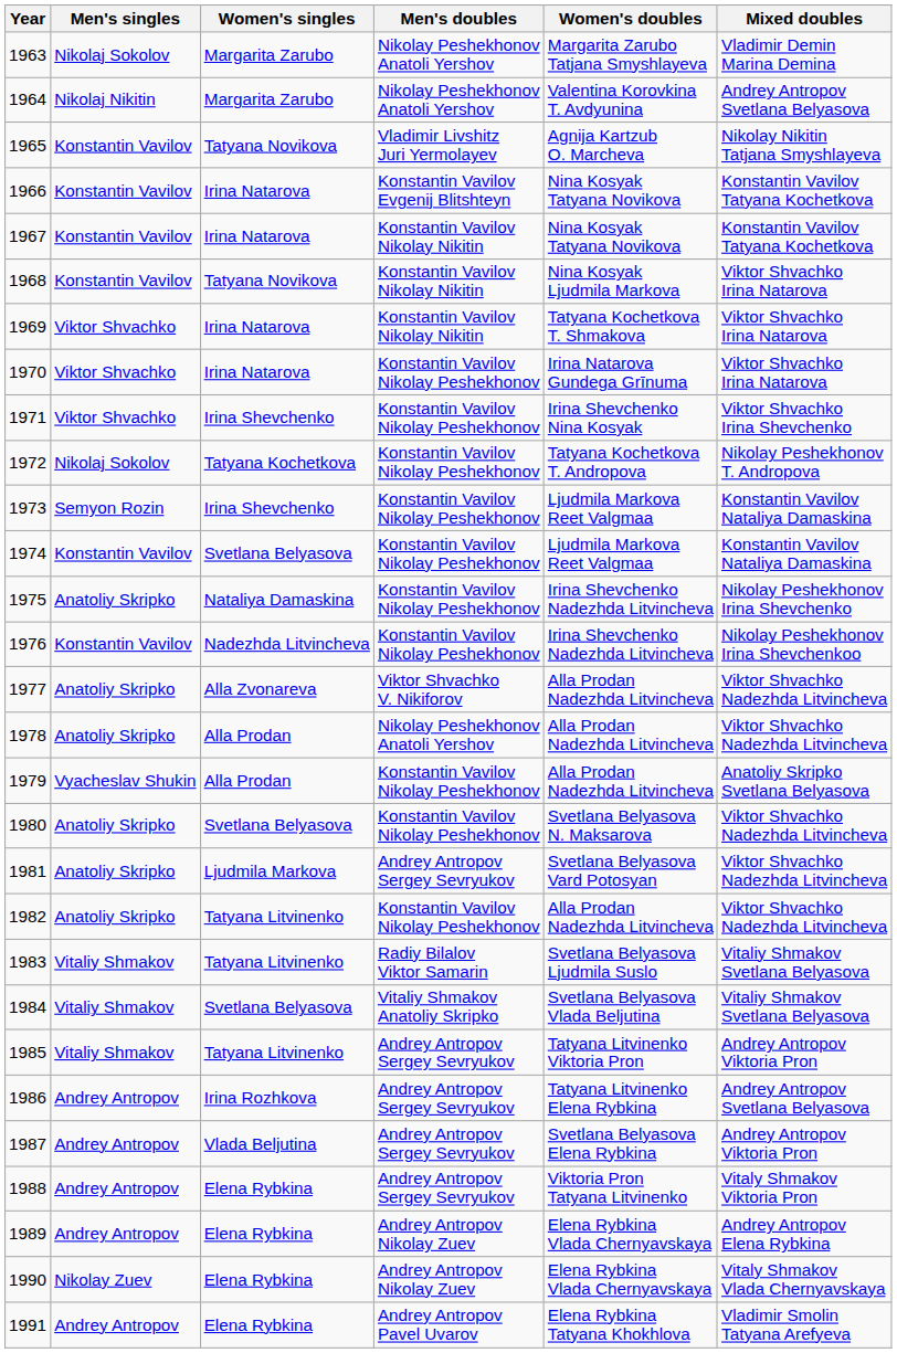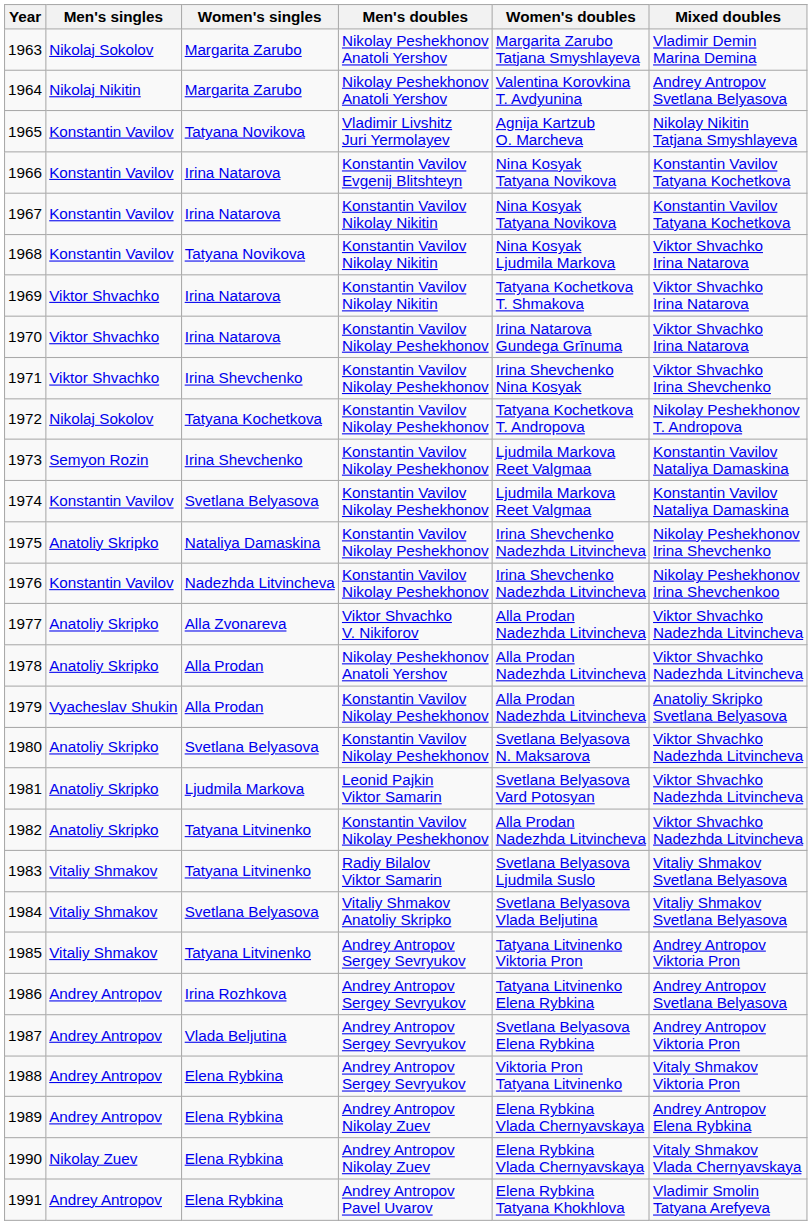 <table class=wikitable style="font-size:90%;">
 <tr>
 <th>Year</th>
 <th>Men's singles</th>
 <th>Women's singles</th>
 <th>Men's doubles</th>
 <th>Women's doubles</th>
 <th>Mixed doubles</th>
 </tr>
 <tr>
 <td>1963</td>
 <td><a href='#'>Nikolaj Sokolov</a></td>
 <td><a href='#'>Margarita Zarubo</a></td>
 <td><a href='#'>Nikolay Peshekhonov</a><br><a href='#'>Anatoli Yershov</a></td>
 <td><a href='#'>Margarita Zarubo</a><br><a href='#'>Tatjana Smyshlayeva</a></td>
 <td><a href='#'>Vladimir Demin</a><br><a href='#'>Marina Demina</a></td>
 </tr>
 <tr>
 <td>1964</td>
 <td><a href='#'>Nikolaj Nikitin</a></td>
 <td><a href='#'>Margarita Zarubo</a></td>
 <td><a href='#'>Nikolay Peshekhonov</a><br><a href='#'>Anatoli Yershov</a></td>
 <td><a href='#'>Valentina Korovkina</a><br><a href='#'>T. Avdyunina</a></td>
 <td><a href='#'>Andrey Antropov</a><br><a href='#'>Svetlana Belyasova</a></td>
 </tr>
 <tr>
 <td>1965</td>
 <td><a href='#'>Konstantin Vavilov</a></td>
 <td><a href='#'>Tatyana Novikova</a></td>
 <td><a href='#'>Vladimir Livshitz</a><br><a href='#'>Juri Yermolayev</a></td>
 <td><a href='#'>Agnija Kartzub</a><br><a href='#'>O. Marcheva</a></td>
 <td><a href='#'>Nikolay Nikitin</a><br><a href='#'>Tatjana Smyshlayeva</a></td>
 </tr>
 <tr>
 <td>1966</td>
 <td><a href='#'>Konstantin Vavilov</a></td>
 <td><a href='#'>Irina Natarova</a></td>
 <td><a href='#'>Konstantin Vavilov</a><br><a href='#'>Evgenij Blitshteyn</a></td>
 <td><a href='#'>Nina Kosyak</a><br><a href='#'>Tatyana Novikova</a></td>
 <td><a href='#'>Konstantin Vavilov</a><br><a href='#'>Tatyana Kochetkova</a></td>
 </tr>
 <tr>
 <td>1967</td>
 <td><a href='#'>Konstantin Vavilov</a></td>
 <td><a href='#'>Irina Natarova</a></td>
 <td><a href='#'>Konstantin Vavilov</a><br><a href='#'>Nikolay Nikitin</a></td>
 <td><a href='#'>Nina Kosyak</a><br><a href='#'>Tatyana Novikova</a></td>
 <td><a href='#'>Konstantin Vavilov</a><br><a href='#'>Tatyana Kochetkova</a></td>
 </tr>
 <tr>
 <td>1968</td>
 <td><a href='#'>Konstantin Vavilov</a></td>
 <td><a href='#'>Tatyana Novikova</a></td>
 <td><a href='#'>Konstantin Vavilov</a><br><a href='#'>Nikolay Nikitin</a></td>
 <td><a href='#'>Nina Kosyak</a><br><a href='#'>Ljudmila Markova</a></td>
 <td><a href='#'>Viktor Shvachko</a><br><a href='#'>Irina Natarova</a></td>
 </tr>
 <tr>
 <td>1969</td>
 <td><a href='#'>Viktor Shvachko</a></td>
 <td><a href='#'>Irina Natarova</a></td>
 <td><a href='#'>Konstantin Vavilov</a><br><a href='#'>Nikolay Nikitin</a></td>
 <td><a href='#'>Tatyana Kochetkova</a><br><a href='#'>T. Shmakova</a></td>
 <td><a href='#'>Viktor Shvachko</a><br><a href='#'>Irina Natarova</a></td>
 </tr>
 <tr>
 <td>1970</td>
 <td><a href='#'>Viktor Shvachko</a></td>
 <td><a href='#'>Irina Natarova</a></td>
 <td><a href='#'>Konstantin Vavilov</a><br><a href='#'>Nikolay Peshekhonov</a></td>
 <td><a href='#'>Irina Natarova</a><br><a href='#'>Gundega Grīnuma</a></td>
 <td><a href='#'>Viktor Shvachko</a><br><a href='#'>Irina Natarova</a></td>
 </tr>
 <tr>
 <td>1971</td>
 <td><a href='#'>Viktor Shvachko</a></td>
 <td><a href='#'>Irina Shevchenko</a></td>
 <td><a href='#'>Konstantin Vavilov</a><br><a href='#'>Nikolay Peshekhonov</a></td>
 <td><a href='#'>Irina Shevchenko</a><br><a href='#'>Nina Kosyak</a></td>
 <td><a href='#'>Viktor Shvachko</a><br><a href='#'>Irina Shevchenko</a></td>
 </tr>
 <tr>
 <td>1972</td>
 <td><a href='#'>Nikolaj Sokolov</a></td>
 <td><a href='#'>Tatyana Kochetkova</a></td>
 <td><a href='#'>Konstantin Vavilov</a><br><a href='#'>Nikolay Peshekhonov</a></td>
 <td><a href='#'>Tatyana Kochetkova</a><br><a href='#'>T. Andropova</a></td>
 <td><a href='#'>Nikolay Peshekhonov</a><br><a href='#'>T. Andropova</a></td>
 </tr>
 <tr>
 <td>1973</td>
 <td><a href='#'>Semyon Rozin</a></td>
 <td><a href='#'>Irina Shevchenko</a></td>
 <td><a href='#'>Konstantin Vavilov</a><br><a href='#'>Nikolay Peshekhonov</a></td>
 <td><a href='#'>Ljudmila Markova</a><br><a href='#'>Reet Valgmaa</a></td>
 <td><a href='#'>Konstantin Vavilov</a><br><a href='#'>Nataliya Damaskina</a></td>
 </tr>
 <tr>
 <td>1974</td>
 <td><a href='#'>Konstantin Vavilov</a></td>
 <td><a href='#'>Svetlana Belyasova</a></td>
 <td><a href='#'>Konstantin Vavilov</a><br><a href='#'>Nikolay Peshekhonov</a></td>
 <td><a href='#'>Ljudmila Markova</a><br><a href='#'>Reet Valgmaa</a></td>
 <td><a href='#'>Konstantin Vavilov</a><br><a href='#'>Nataliya Damaskina</a></td>
 </tr>
 <tr>
 <td>1975</td>
 <td><a href='#'>Anatoliy Skripko</a></td>
 <td><a href='#'>Nataliya Damaskina</a></td>
 <td><a href='#'>Konstantin Vavilov</a><br><a href='#'>Nikolay Peshekhonov</a></td>
 <td><a href='#'>Irina Shevchenko</a><br><a href='#'>Nadezhda Litvincheva</a></td>
 <td><a href='#'>Nikolay Peshekhonov</a><br><a href='#'>Irina Shevchenko</a></td>
 </tr>
 <tr>
 <td>1976</td>
 <td><a href='#'>Konstantin Vavilov</a></td>
 <td><a href='#'>Nadezhda Litvincheva</a></td>
 <td><a href='#'>Konstantin Vavilov</a><br><a href='#'>Nikolay Peshekhonov</a></td>
 <td><a href='#'>Irina Shevchenko</a><br><a href='#'>Nadezhda Litvincheva</a></td>
 <td><a href='#'>Nikolay Peshekhonov</a><br><a href='#'>Irina Shevchenkoo</a></td>
 </tr>
 <tr>
 <td>1977</td>
 <td><a href='#'>Anatoliy Skripko</a></td>
 <td><a href='#'>Alla Zvonareva</a></td>
 <td><a href='#'>Viktor Shvachko</a><br><a href='#'>V. Nikiforov</a></td>
 <td><a href='#'>Alla Prodan</a><br><a href='#'>Nadezhda Litvincheva</a></td>
 <td><a href='#'>Viktor Shvachko</a><br><a href='#'>Nadezhda Litvincheva</a></td>
 </tr>
 <tr>
 <td>1978</td>
 <td><a href='#'>Anatoliy Skripko</a></td>
 <td><a href='#'>Alla Prodan</a></td>
 <td><a href='#'>Nikolay Peshekhonov</a><br><a href='#'>Anatoli Yershov</a></td>
 <td><a href='#'>Alla Prodan</a><br><a href='#'>Nadezhda Litvincheva</a></td>
 <td><a href='#'>Viktor Shvachko</a><br><a href='#'>Nadezhda Litvincheva</a></td>
 </tr>
 <tr>
 <td>1979</td>
 <td><a href='#'>Vyacheslav Shukin</a></td>
 <td><a href='#'>Alla Prodan</a></td>
 <td><a href='#'>Konstantin Vavilov</a><br><a href='#'>Nikolay Peshekhonov</a></td>
 <td><a href='#'>Alla Prodan</a><br><a href='#'>Nadezhda Litvincheva</a></td>
 <td><a href='#'>Anatoliy Skripko</a><br><a href='#'>Svetlana Belyasova</a></td>
 </tr>
 <tr>
 <td>1980</td>
 <td><a href='#'>Anatoliy Skripko</a></td>
 <td><a href='#'>Svetlana Belyasova</a></td>
 <td><a href='#'>Konstantin Vavilov</a><br><a href='#'>Nikolay Peshekhonov</a></td>
 <td><a href='#'>Svetlana Belyasova</a><br><a href='#'>N. Maksarova</a></td>
 <td><a href='#'>Viktor Shvachko</a><br><a href='#'>Nadezhda Litvincheva</a></td>
 </tr>
 <tr>
 <td>1981</td>
 <td><a href='#'>Anatoliy Skripko</a></td>
 <td><a href='#'>Ljudmila Markova</a></td>
-<td><a href='#'>Andrey Antropov</a><br><a href='#'>Sergey Sevryukov</a></td>
+<td><a href='#'>Leonid Pajkin</a><br><a href='#'>Viktor Samarin</a></td>
 <td><a href='#'>Svetlana Belyasova</a><br><a href='#'>Vard Potosyan</a></td>
 <td><a href='#'>Viktor Shvachko</a><br><a href='#'>Nadezhda Litvincheva</a></td>
 </tr>
 <tr>
 <td>1982</td>
 <td><a href='#'>Anatoliy Skripko</a></td>
 <td><a href='#'>Tatyana Litvinenko</a></td>
 <td><a href='#'>Konstantin Vavilov</a><br><a href='#'>Nikolay Peshekhonov</a></td>
 <td><a href='#'>Alla Prodan</a><br><a href='#'>Nadezhda Litvincheva</a></td>
 <td><a href='#'>Viktor Shvachko</a><br><a href='#'>Nadezhda Litvincheva</a></td>
 </tr>
 <tr>
 <td>1983</td>
 <td><a href='#'>Vitaliy Shmakov</a></td>
 <td><a href='#'>Tatyana Litvinenko</a></td>
 <td><a href='#'>Radiy Bilalov</a><br><a href='#'>Viktor Samarin</a></td>
 <td><a href='#'>Svetlana Belyasova</a><br><a href='#'>Ljudmila Suslo</a></td>
 <td><a href='#'>Vitaliy Shmakov</a><br><a href='#'>Svetlana Belyasova</a></td>
 </tr>
 <tr>
 <td>1984</td>
 <td><a href='#'>Vitaliy Shmakov</a></td>
 <td><a href='#'>Svetlana Belyasova</a></td>
 <td><a href='#'>Vitaliy Shmakov</a><br><a href='#'>Anatoliy Skripko</a></td>
 <td><a href='#'>Svetlana Belyasova</a><br><a href='#'>Vlada Beljutina</a></td>
 <td><a href='#'>Vitaliy Shmakov</a><br><a href='#'>Svetlana Belyasova</a></td>
 </tr>
 <tr>
 <td>1985</td>
 <td><a href='#'>Vitaliy Shmakov</a></td>
 <td><a href='#'>Tatyana Litvinenko</a></td>
 <td><a href='#'>Andrey Antropov</a><br><a href='#'>Sergey Sevryukov</a></td>
 <td><a href='#'>Tatyana Litvinenko</a><br><a href='#'>Viktoria Pron</a></td>
 <td><a href='#'>Andrey Antropov</a><br><a href='#'>Viktoria Pron</a></td>
 </tr>
 <tr>
 <td>1986</td>
 <td><a href='#'>Andrey Antropov</a></td>
 <td><a href='#'>Irina Rozhkova</a></td>
 <td><a href='#'>Andrey Antropov</a><br><a href='#'>Sergey Sevryukov</a></td>
 <td><a href='#'>Tatyana Litvinenko</a><br><a href='#'>Elena Rybkina</a></td>
 <td><a href='#'>Andrey Antropov</a><br><a href='#'>Svetlana Belyasova</a></td>
 </tr>
 <tr>
 <td>1987</td>
 <td><a href='#'>Andrey Antropov</a></td>
 <td><a href='#'>Vlada Beljutina</a></td>
 <td><a href='#'>Andrey Antropov</a><br><a href='#'>Sergey Sevryukov</a></td>
 <td><a href='#'>Svetlana Belyasova</a><br><a href='#'>Elena Rybkina</a></td>
 <td><a href='#'>Andrey Antropov</a><br><a href='#'>Viktoria Pron</a></td>
 </tr>
 <tr>
 <td>1988</td>
 <td><a href='#'>Andrey Antropov</a></td>
 <td><a href='#'>Elena Rybkina</a></td>
 <td><a href='#'>Andrey Antropov</a><br><a href='#'>Sergey Sevryukov</a></td>
 <td><a href='#'>Viktoria Pron</a><br><a href='#'>Tatyana Litvinenko</a></td>
 <td><a href='#'>Vitaly Shmakov</a><br><a href='#'>Viktoria Pron</a></td>
 </tr>
 <tr>
 <td>1989</td>
 <td><a href='#'>Andrey Antropov</a></td>
 <td><a href='#'>Elena Rybkina</a></td>
 <td><a href='#'>Andrey Antropov</a><br><a href='#'>Nikolay Zuev</a></td>
 <td><a href='#'>Elena Rybkina</a><br><a href='#'>Vlada Chernyavskaya</a></td>
 <td><a href='#'>Andrey Antropov</a><br><a href='#'>Elena Rybkina</a></td>
 </tr>
 <tr>
 <td>1990</td>
 <td><a href='#'>Nikolay Zuev</a></td>
 <td><a href='#'>Elena Rybkina</a></td>
 <td><a href='#'>Andrey Antropov</a><br><a href='#'>Nikolay Zuev</a></td>
 <td><a href='#'>Elena Rybkina</a><br><a href='#'>Vlada Chernyavskaya</a></td>
 <td><a href='#'>Vitaly Shmakov</a><br><a href='#'>Vlada Chernyavskaya</a></td>
 </tr>
 <tr>
 <td>1991</td>
 <td><a href='#'>Andrey Antropov</a></td>
 <td><a href='#'>Elena Rybkina</a></td>
 <td><a href='#'>Andrey Antropov</a><br><a href='#'>Pavel Uvarov</a></td>
 <td><a href='#'>Elena Rybkina</a><br><a href='#'>Tatyana Khokhlova</a></td>
 <td><a href='#'>Vladimir Smolin</a><br><a href='#'>Tatyana Arefyeva</a></td>
 </tr>
 </table>
